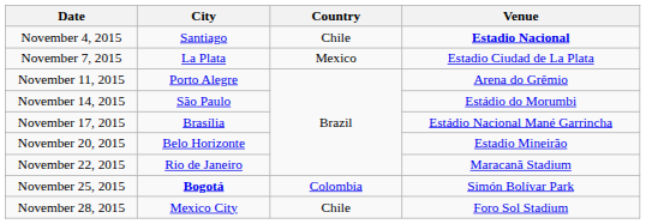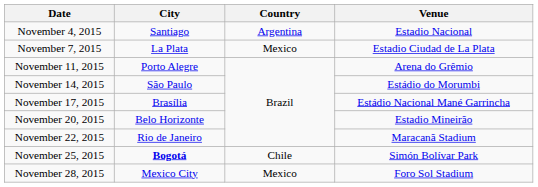 <table class="wikitable" style="text-align:center;">
 <tr>
 <th width="150">Date</th>
 <th width="150">City</th>
 <th width="150">Country</th>
 <th width="275">Venue</th>
 </tr>
 <tr>
 <td>November 4, 2015</td>
 <td><a href='#'>Santiago</a></td>
-<td>Chile</td>
-<td><strong><a href='#'>Estadio Nacional</a></strong></td>
+<td><a href='#'>Argentina</a></td>
+<td><a href='#'>Estadio Nacional</a></td>
 </tr>
 <tr>
 <td>November 7, 2015</td>
 <td><a href='#'>La Plata</a></td>
 <td>Mexico</td>
 <td><a href='#'>Estadio Ciudad de La Plata</a></td>
 </tr>
 <tr>
 <td>November 11, 2015</td>
 <td><a href='#'>Porto Alegre</a></td>
 <td rowspan="5">Brazil</td>
 <td><a href='#'>Arena do Grêmio</a></td>
 </tr>
 <tr>
 <td>November 14, 2015</td>
 <td><a href='#'>São Paulo</a></td>
 <td><a href='#'>Estádio do Morumbi</a></td>
 </tr>
 <tr>
 <td>November 17, 2015</td>
 <td><a href='#'>Brasília</a></td>
 <td><a href='#'>Estádio Nacional Mané Garrincha</a></td>
 </tr>
 <tr>
 <td>November 20, 2015</td>
 <td><a href='#'>Belo Horizonte</a></td>
 <td><a href='#'>Estadio Mineirão</a></td>
 </tr>
 <tr>
 <td>November 22, 2015</td>
 <td><a href='#'>Rio de Janeiro</a></td>
 <td><a href='#'>Maracanã Stadium</a></td>
 </tr>
 <tr>
 <td>November 25, 2015</td>
 <td><strong><a href='#'>Bogotá</a></strong></td>
-<td><a href='#'>Colombia</a></td>
+<td>Chile</td>
 <td><a href='#'>Simón Bolívar Park</a></td>
 </tr>
 <tr>
 <td>November 28, 2015</td>
 <td><a href='#'>Mexico City</a></td>
-<td>Chile</td>
+<td>Mexico</td>
 <td><a href='#'>Foro Sol Stadium</a></td>
 </tr>
 </table>
